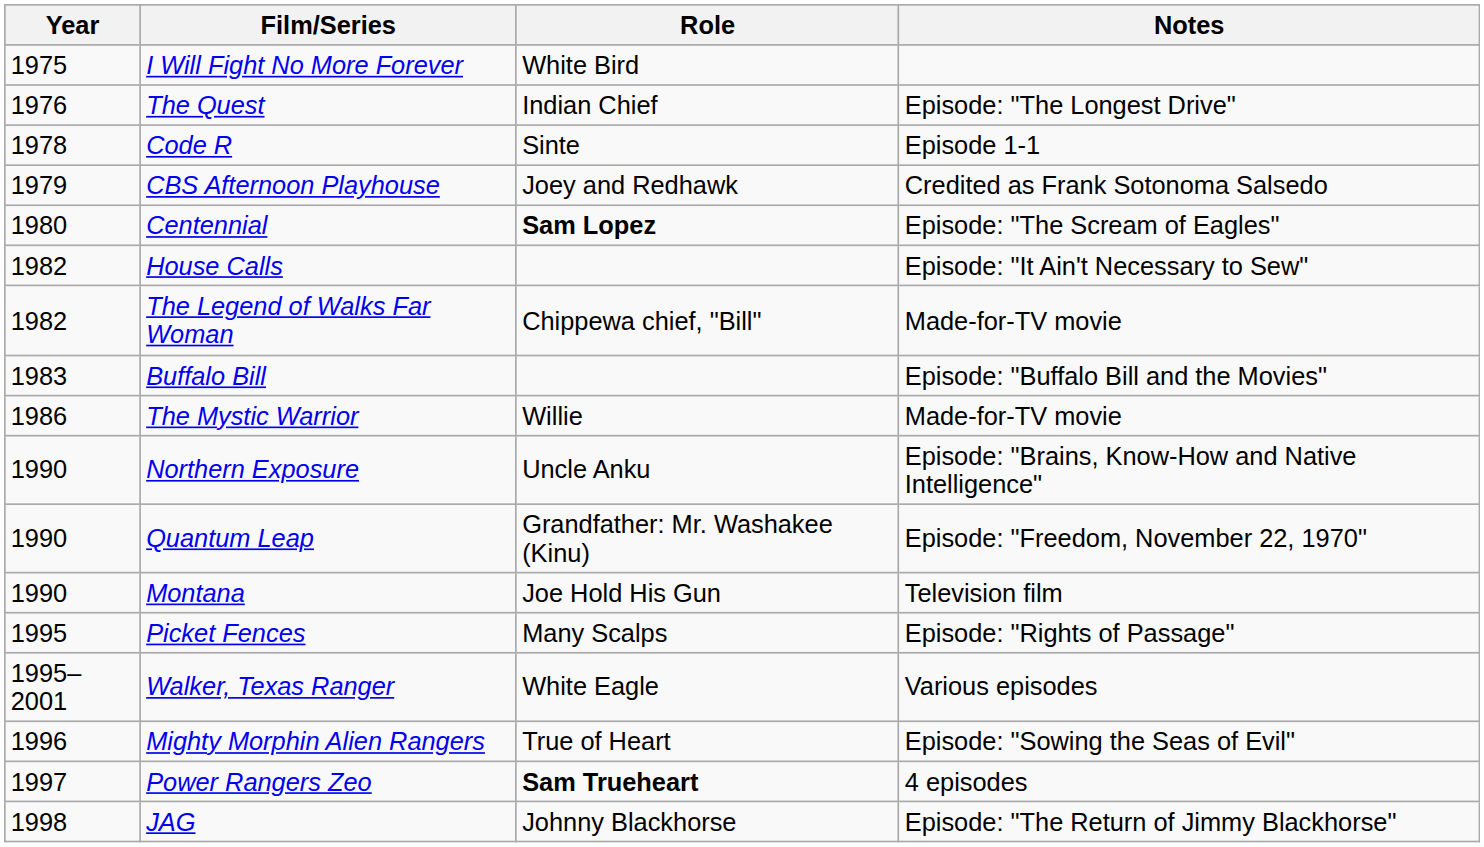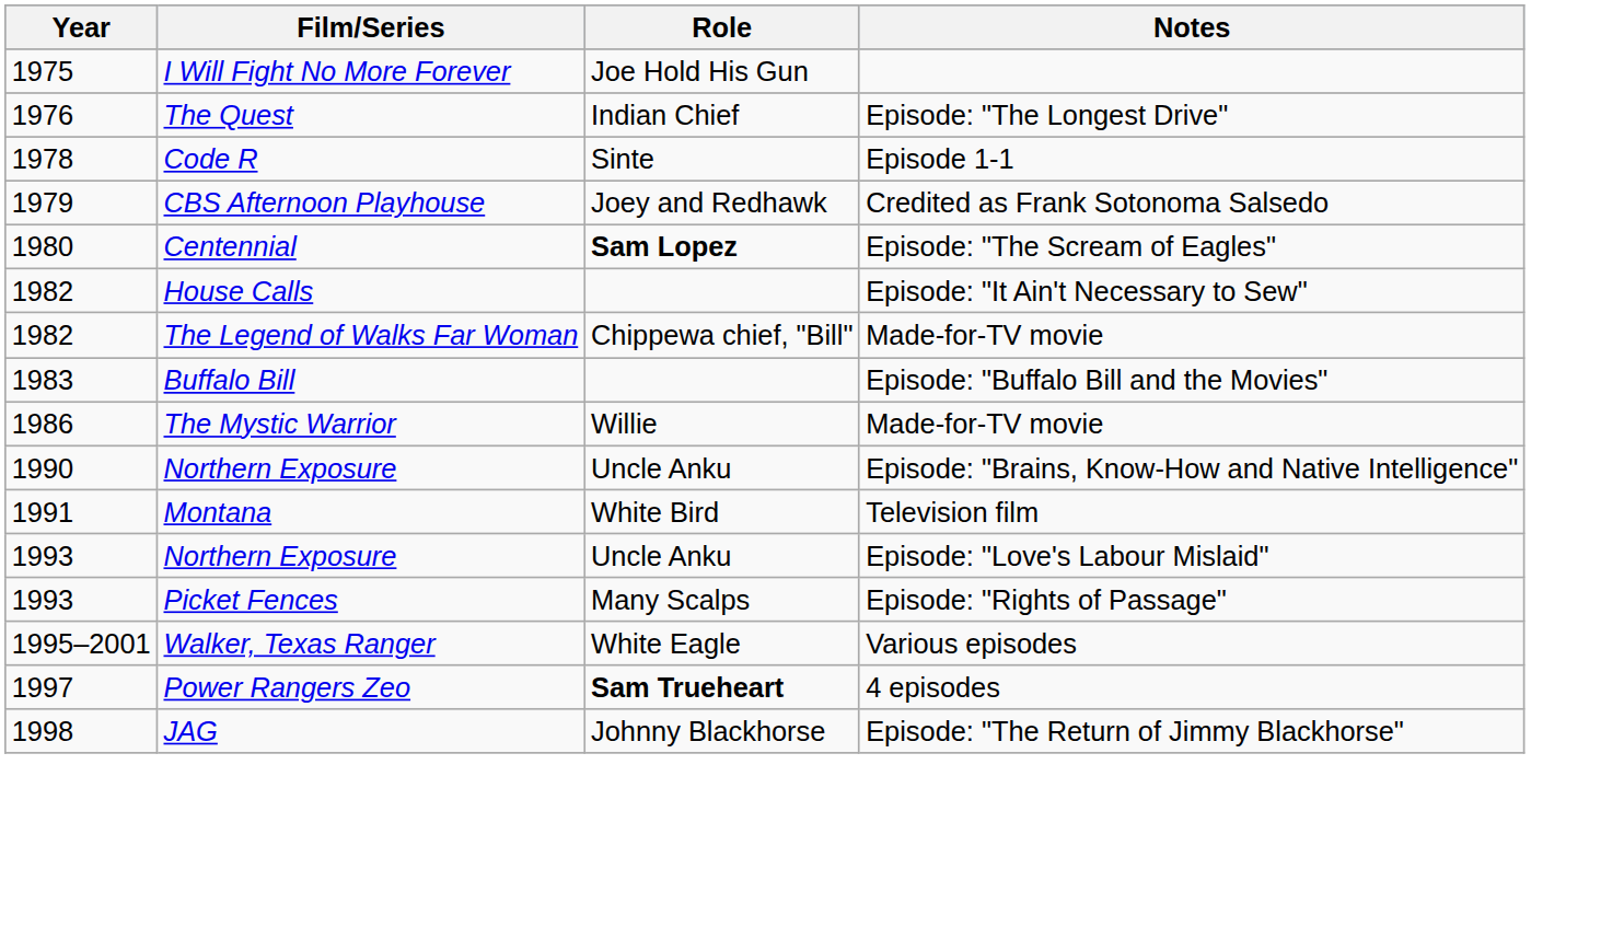 <table class="wikitable sortable" style="margin:1em 0;font-size:95%">
 <tr style=background:#b0c4de;text-align:center>
 <th>Year</th>
 <th>Film/Series</th>
 <th>Role</th>
 <th>Notes</th>
 </tr>
 <tr>
 <td>1975</td>
 <td><em><a href='#'>I Will Fight No More Forever</a></em></td>
-<td>White Bird</td>
+<td>Joe Hold His Gun</td>
 <td></td>
 </tr>
 <tr>
 <td>1976</td>
 <td><em><a href='#'>The Quest</a></em></td>
 <td>Indian Chief</td>
 <td>Episode: "The Longest Drive"</td>
 </tr>
 <tr>
 <td>1978</td>
 <td><em><a href='#'>Code R</a></em></td>
 <td>Sinte</td>
 <td>Episode 1-1</td>
 </tr>
 <tr>
 <td>1979</td>
 <td><em><a href='#'>CBS Afternoon Playhouse</a></em></td>
 <td>Joey and Redhawk</td>
 <td>Credited as Frank Sotonoma Salsedo</td>
 </tr>
 <tr>
 <td>1980</td>
 <td><em><a href='#'>Centennial</a></em></td>
 <td><strong>Sam Lopez</strong></td>
 <td>Episode: "The Scream of Eagles"</td>
 </tr>
 <tr>
 <td>1982</td>
 <td><em><a href='#'>House Calls</a></em></td>
 <td></td>
 <td>Episode: "It Ain't Necessary to Sew"</td>
 </tr>
 <tr>
 <td>1982</td>
 <td><em><a href='#'>The Legend of Walks Far Woman</a></em></td>
 <td>Chippewa chief, "Bill"</td>
 <td>Made-for-TV movie</td>
 </tr>
 <tr>
 <td>1983</td>
 <td><em><a href='#'>Buffalo Bill</a></em></td>
 <td></td>
 <td>Episode: "Buffalo Bill and the Movies"</td>
 </tr>
 <tr>
 <td>1986</td>
 <td><em><a href='#'>The Mystic Warrior</a></em></td>
 <td>Willie</td>
 <td>Made-for-TV movie</td>
 </tr>
 <tr>
 <td>1990</td>
 <td><em><a href='#'>Northern Exposure</a></em></td>
 <td>Uncle Anku</td>
 <td>Episode: "Brains, Know-How and Native Intelligence"</td>
 </tr>
 <tr>
-<td>1990</td>
-<td><em><a href='#'>Quantum Leap</a></em></td>
-<td>Grandfather: Mr. Washakee (Kinu)</td>
-<td>Episode: "Freedom, November 22, 1970"</td>
-</tr>
-<tr>
-<td>1990</td>
+<td>1991</td>
 <td><em><a href='#'>Montana</a></em></td>
-<td>Joe Hold His Gun</td>
+<td>White Bird</td>
 <td>Television film</td>
 </tr>
 <tr>
-<td>1995</td>
+<td>1993</td>
+<td><em><a href='#'>Northern Exposure</a></em></td>
+<td>Uncle Anku</td>
+<td>Episode: "Love's Labour Mislaid"</td>
+</tr>
+<tr>
+<td>1993</td>
 <td><em><a href='#'>Picket Fences</a></em></td>
 <td>Many Scalps</td>
 <td>Episode: "Rights of Passage"</td>
 </tr>
 <tr>
 <td>1995–2001</td>
 <td><em><a href='#'>Walker, Texas Ranger</a></em></td>
 <td>White Eagle</td>
 <td>Various episodes</td>
-</tr>
-<tr>
-<td>1996</td>
-<td><em><a href='#'>Mighty Morphin Alien Rangers</a></em></td>
-<td>True of Heart</td>
-<td>Episode: "Sowing the Seas of Evil"</td>
 </tr>
 <tr>
 <td>1997</td>
 <td><em><a href='#'>Power Rangers Zeo</a></em></td>
 <td><strong>Sam Trueheart</strong></td>
 <td>4 episodes</td>
 </tr>
 <tr>
 <td>1998</td>
 <td><em><a href='#'>JAG</a></em></td>
 <td>Johnny Blackhorse</td>
 <td>Episode: "The Return of Jimmy Blackhorse"</td>
 </tr>
 </table>
